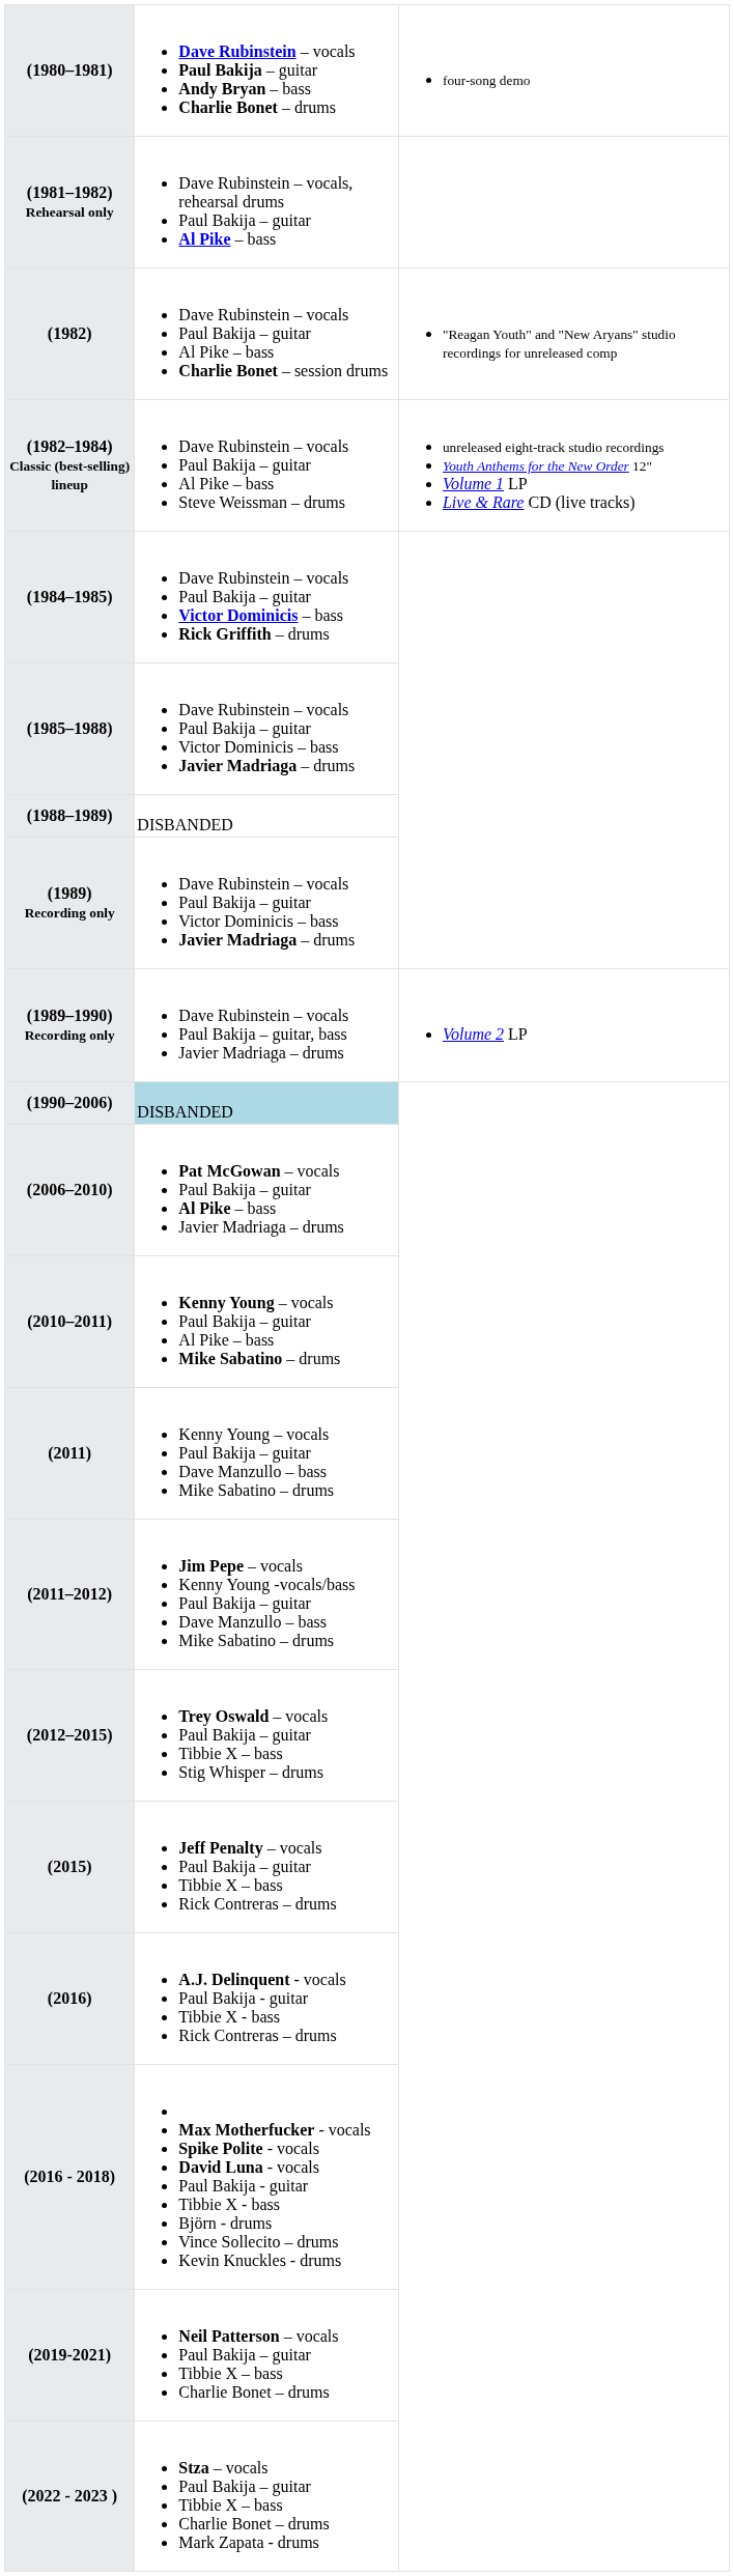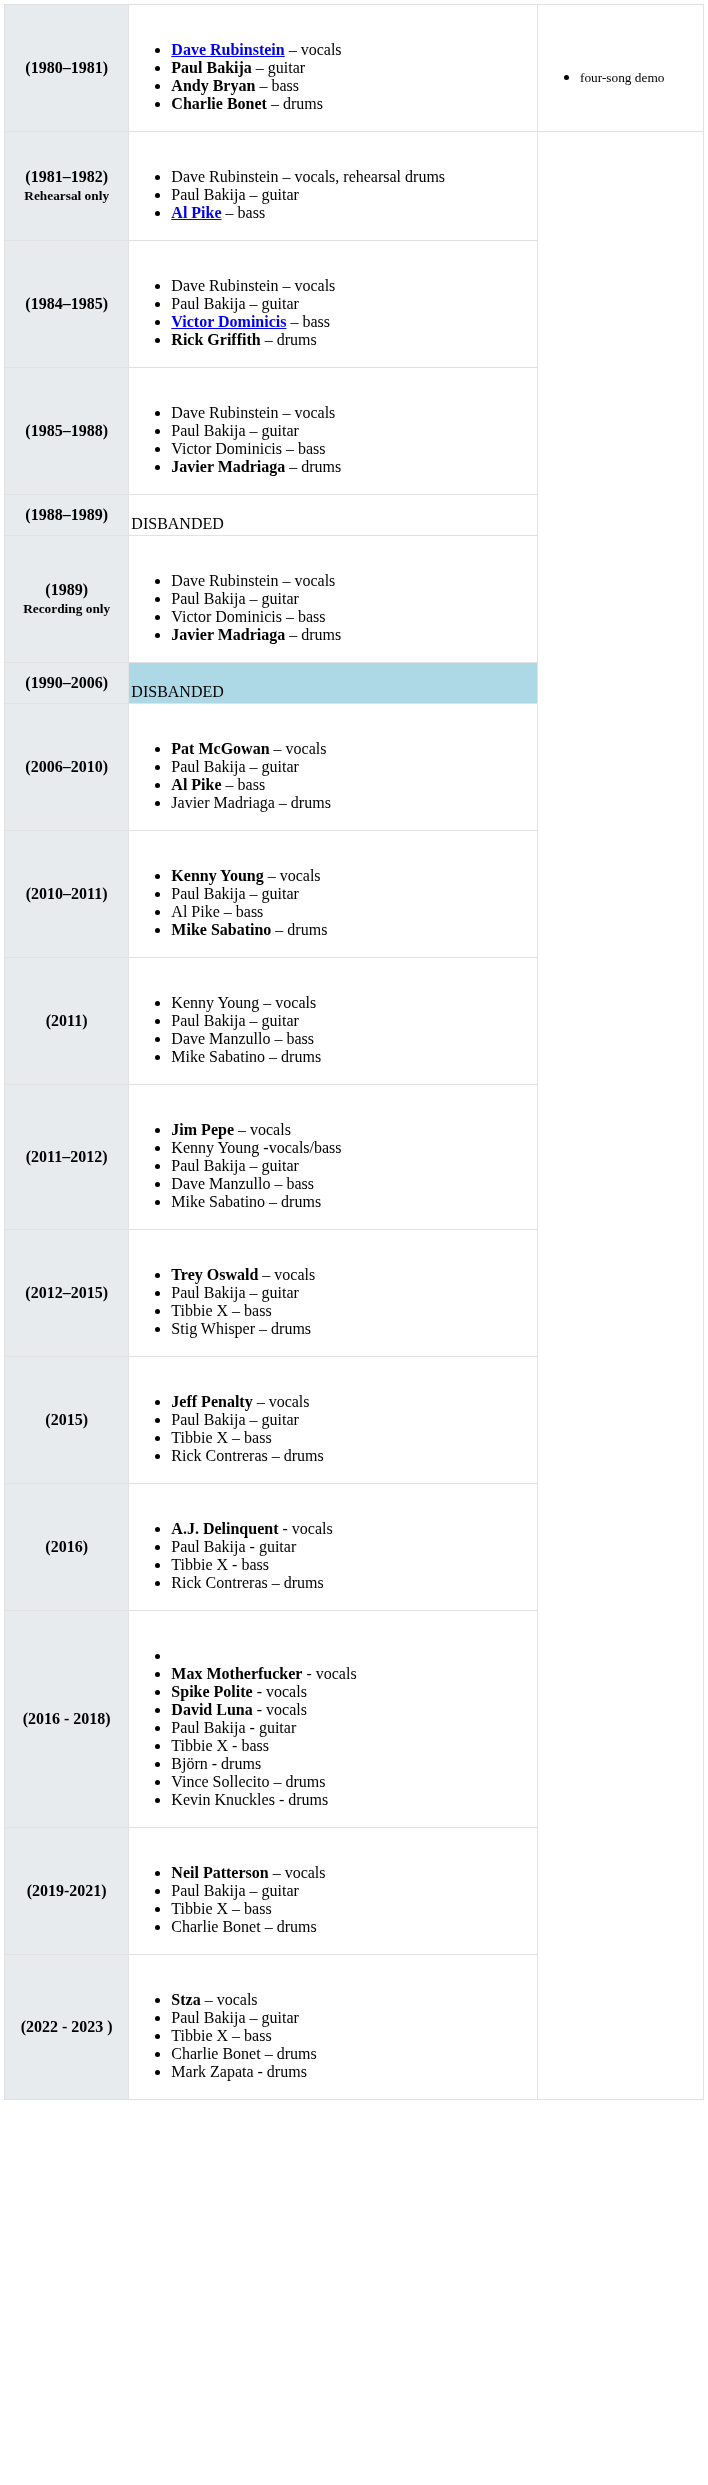 <table class="toccolours"  border=1 cellpadding=2 cellspacing=0 style="width: 700px; margin: 0 0 1em 1em; border-collapse: collapse; border: 1px solid #E2E2E2;">
 <tr>
 <th bgcolor="#E7EBEE">(1980–1981)</th>
 <td><br><ul><li><strong><a href='#'>Dave Rubinstein</a></strong> – vocals</li><li><strong>Paul Bakija</strong> – guitar</li><li><strong>Andy Bryan</strong> – bass</li><li><strong>Charlie Bonet</strong> – drums</li></ul></td>
 <td><br><ul><li><small>four-song demo</small></li></ul></td>
 </tr>
 <tr>
 <th bgcolor="#E7EBEE">(1981–1982)<br><small>Rehearsal only</small></th>
 <td><br><ul><li>Dave Rubinstein – vocals, rehearsal drums</li><li>Paul Bakija – guitar</li><li><strong><a href='#'>Al Pike</a></strong> – bass</li></ul></td>
-</tr>
-<tr>
-<th bgcolor="#E7EBEE">(1982)</th>
-<td><br><ul><li>Dave Rubinstein – vocals</li><li>Paul Bakija – guitar</li><li>Al Pike – bass</li><li><strong>Charlie Bonet</strong> – session drums</li></ul></td>
-<td><br><ul><li><small>"Reagan Youth" and "New Aryans" studio recordings for unreleased comp</small></li></ul></td>
-</tr>
-<tr>
-<th bgcolor="#E7EBEE">(1982–1984)<br><small>Classic (best-selling) lineup</small><br></th>
-<td><br><ul><li>Dave Rubinstein – vocals</li><li>Paul Bakija – guitar</li><li>Al Pike – bass</li><li>Steve Weissman – drums</li></ul></td>
-<td><br><ul><li><small>unreleased eight-track studio recordings</small></li><li><small><em><a href='#'>Youth Anthems for the New Order</a></em> 12"</small></li><li><em><a href='#'>Volume 1</a></em> LP</li><li><em><a href='#'>Live & Rare</a></em> CD (live tracks)</li></ul></td>
 </tr>
 <tr>
 <th bgcolor="#E7EBEE">(1984–1985)</th>
 <td><br><ul><li>Dave Rubinstein – vocals</li><li>Paul Bakija – guitar</li><li><strong><a href='#'>Victor Dominicis</a></strong> – bass</li><li><strong>Rick Griffith</strong> – drums</li></ul></td>
 </tr>
 <tr>
 <th bgcolor="#E7EBEE">(1985–1988)</th>
 <td><br><ul><li>Dave Rubinstein – vocals</li><li>Paul Bakija – guitar</li><li>Victor Dominicis – bass</li><li><strong>Javier Madriaga</strong> – drums</li></ul></td>
 </tr>
 <tr>
 <th bgcolor="#E7EBEE">(1988–1989)</th>
 <td><br>DISBANDED</td>
 </tr>
 <tr>
 <th bgcolor="#E7EBEE">(1989)<br><small>Recording only</small></th>
 <td><br><ul><li>Dave Rubinstein – vocals</li><li>Paul Bakija – guitar</li><li>Victor Dominicis – bass</li><li><strong>Javier Madriaga</strong> – drums</li></ul></td>
-</tr>
-<tr>
-<th bgcolor="#E7EBEE">(1989–1990)<br><small>Recording only</small></th>
-<td><br><ul><li>Dave Rubinstein – vocals</li><li>Paul Bakija – guitar, bass</li><li>Javier Madriaga – drums</li></ul></td>
-<td><br><ul><li><em><a href='#'>Volume 2</a></em> LP</li></ul></td>
 </tr>
 <tr>
 <th bgcolor="#E7EBEE">(1990–2006)</th>
 <td style="background: lightblue;"><br>DISBANDED</td>
 </tr>
 <tr>
 <th bgcolor="#E7EBEE">(2006–2010)</th>
 <td><br><ul><li><strong>Pat McGowan</strong> – vocals</li><li>Paul Bakija – guitar</li><li><strong>Al Pike</strong> – bass</li><li>Javier Madriaga – drums</li></ul></td>
 </tr>
 <tr>
 <th bgcolor="#E7EBEE">(2010–2011)</th>
 <td><br><ul><li><strong>Kenny Young</strong> – vocals</li><li>Paul Bakija – guitar</li><li>Al Pike – bass</li><li><strong>Mike Sabatino</strong> – drums</li></ul></td>
 </tr>
 <tr>
 <th bgcolor="#E7EBEE">(2011)</th>
 <td><br><ul><li>Kenny Young – vocals</li><li>Paul Bakija – guitar</li><li>Dave Manzullo – bass</li><li>Mike Sabatino – drums</li></ul></td>
 </tr>
 <tr>
 <th bgcolor="#E7EBEE">(2011–2012)</th>
 <td><br><ul><li><strong>Jim Pepe</strong> – vocals</li><li>Kenny Young -vocals/bass</li><li>Paul Bakija – guitar</li><li>Dave Manzullo – bass</li><li>Mike Sabatino – drums</li></ul></td>
 </tr>
 <tr>
 <th bgcolor="#E7EBEE">(2012–2015)</th>
 <td><br><ul><li><strong>Trey Oswald</strong> – vocals</li><li>Paul Bakija – guitar</li><li>Tibbie X – bass</li><li>Stig Whisper – drums</li></ul></td>
 </tr>
 <tr>
 <th bgcolor="#E7EBEE">(2015)</th>
 <td><br><ul><li><strong>Jeff Penalty</strong> – vocals</li><li>Paul Bakija – guitar</li><li>Tibbie X – bass</li><li>Rick Contreras – drums</li></ul></td>
 </tr>
 <tr>
 <th bgcolor="#E7EBEE">(2016)</th>
 <td><br><ul><li><strong>A.J. Delinquent</strong> - vocals</li><li>Paul Bakija - guitar</li><li>Tibbie X - bass</li><li>Rick Contreras – drums</li></ul></td>
 </tr>
 <tr>
 <th bgcolor="#E7EBEE">(2016 - 2018)</th>
 <td><br><ul><li></li><li><strong>Max Motherfucker</strong> - vocals</li><li><strong>Spike Polite</strong> - vocals</li><li><strong>David Luna</strong> - vocals</li><li>Paul Bakija - guitar</li><li>Tibbie X - bass</li><li>Björn - drums</li><li>Vince Sollecito – drums</li><li>Kevin Knuckles - drums</li></ul></td>
 </tr>
 <tr>
 <th bgcolor="#E7EBEE">(2019-2021)</th>
 <td><br><ul><li><strong>Neil Patterson</strong> – vocals</li><li>Paul Bakija – guitar</li><li>Tibbie X – bass</li><li>Charlie Bonet – drums</li></ul></td>
 </tr>
 <tr>
 <th bgcolor="#E7EBEE">(2022 - 2023 )</th>
 <td><br><ul><li><strong>Stza</strong> – vocals</li><li>Paul Bakija – guitar</li><li>Tibbie X – bass</li><li>Charlie Bonet – drums</li><li>Mark Zapata - drums</li></ul></td>
 </tr>
 </table>
